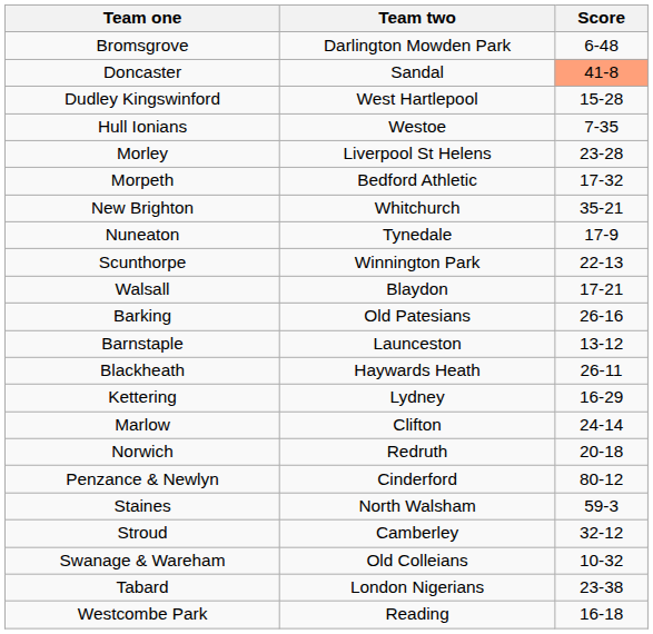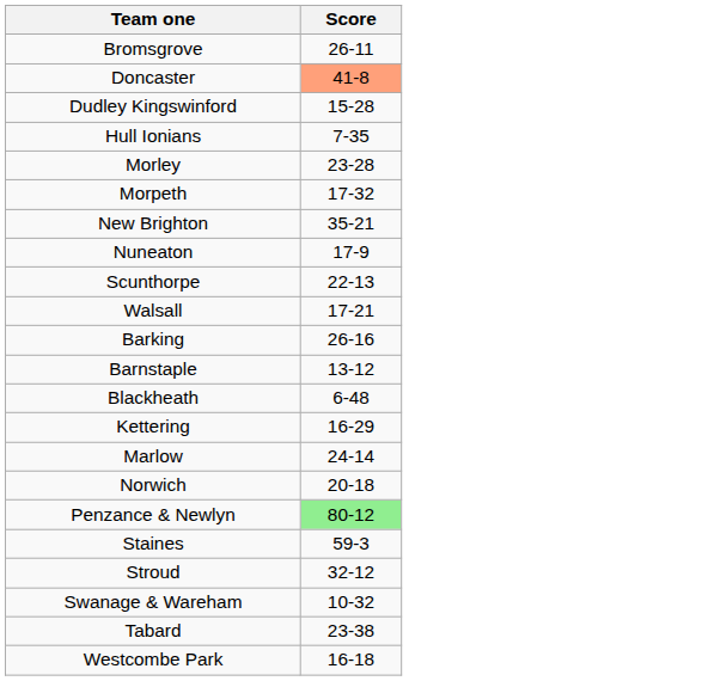 <table class="wikitable" style="text-align: center">
 <tr>
 <th width=250>Team one</th>
-<th width=250>Team two</th>
 <th width=80>Score</th>
 </tr>
 <tr>
 <td>Bromsgrove</td>
-<td>Darlington Mowden Park</td>
-<td>6-48</td>
+<td>26-11</td>
 </tr>
 <tr>
 <td>Doncaster</td>
-<td>Sandal</td>
 <td style="background: lightsalmon;">41-8</td>
 </tr>
 <tr>
 <td>Dudley Kingswinford</td>
-<td>West Hartlepool</td>
 <td>15-28</td>
 </tr>
 <tr>
 <td>Hull Ionians</td>
-<td>Westoe</td>
 <td>7-35</td>
 </tr>
 <tr>
 <td>Morley</td>
-<td>Liverpool St Helens</td>
 <td>23-28</td>
 </tr>
 <tr>
 <td>Morpeth</td>
-<td>Bedford Athletic</td>
 <td>17-32</td>
 </tr>
 <tr>
 <td>New Brighton</td>
-<td>Whitchurch</td>
 <td>35-21</td>
 </tr>
 <tr>
 <td>Nuneaton</td>
-<td>Tynedale</td>
 <td>17-9</td>
 </tr>
 <tr>
 <td>Scunthorpe</td>
-<td>Winnington Park</td>
 <td>22-13</td>
 </tr>
 <tr>
 <td>Walsall</td>
-<td>Blaydon</td>
 <td>17-21</td>
 </tr>
 <tr>
 <td>Barking</td>
-<td>Old Patesians</td>
 <td>26-16</td>
 </tr>
 <tr>
 <td>Barnstaple</td>
-<td>Launceston</td>
 <td>13-12</td>
 </tr>
 <tr>
 <td>Blackheath</td>
-<td>Haywards Heath</td>
-<td>26-11</td>
+<td>6-48</td>
 </tr>
 <tr>
 <td>Kettering</td>
-<td>Lydney</td>
 <td>16-29</td>
 </tr>
 <tr>
 <td>Marlow</td>
-<td>Clifton</td>
 <td>24-14</td>
 </tr>
 <tr>
 <td>Norwich</td>
-<td>Redruth</td>
 <td>20-18</td>
 </tr>
 <tr>
 <td>Penzance & Newlyn</td>
-<td>Cinderford</td>
-<td>80-12</td>
+<td style="background: lightgreen;">80-12</td>
 </tr>
 <tr>
 <td>Staines</td>
-<td>North Walsham</td>
 <td>59-3</td>
 </tr>
 <tr>
 <td>Stroud</td>
-<td>Camberley</td>
 <td>32-12</td>
 </tr>
 <tr>
 <td>Swanage & Wareham</td>
-<td>Old Colleians</td>
 <td>10-32</td>
 </tr>
 <tr>
 <td>Tabard</td>
-<td>London Nigerians</td>
 <td>23-38</td>
 </tr>
 <tr>
 <td>Westcombe Park</td>
-<td>Reading</td>
 <td>16-18</td>
 </tr>
 </table>
